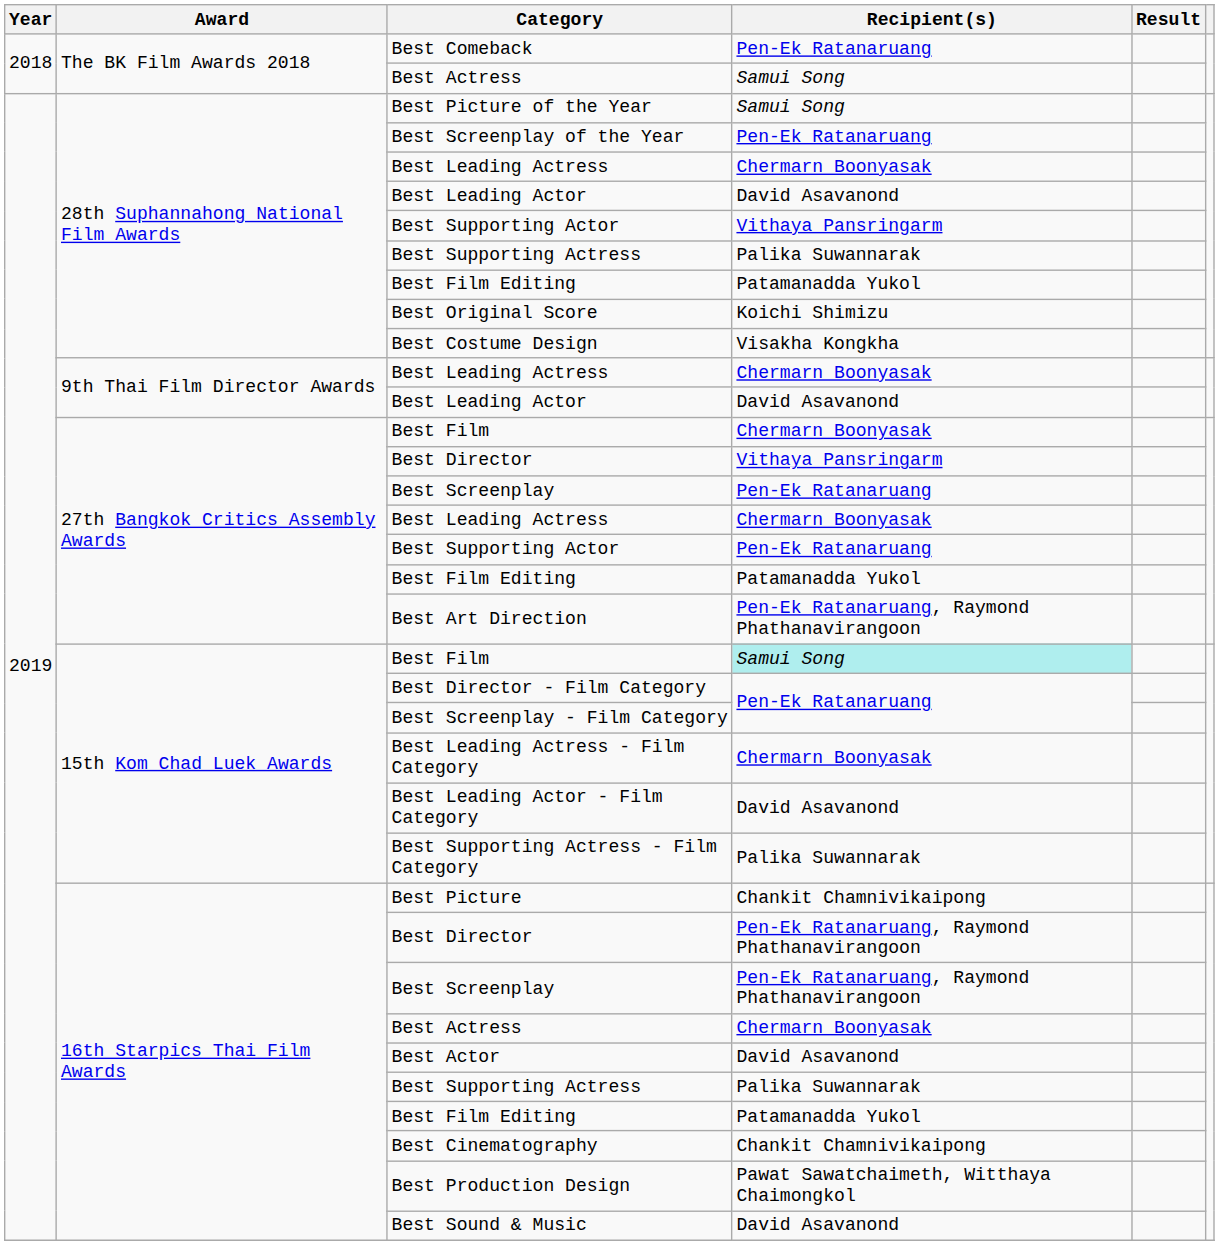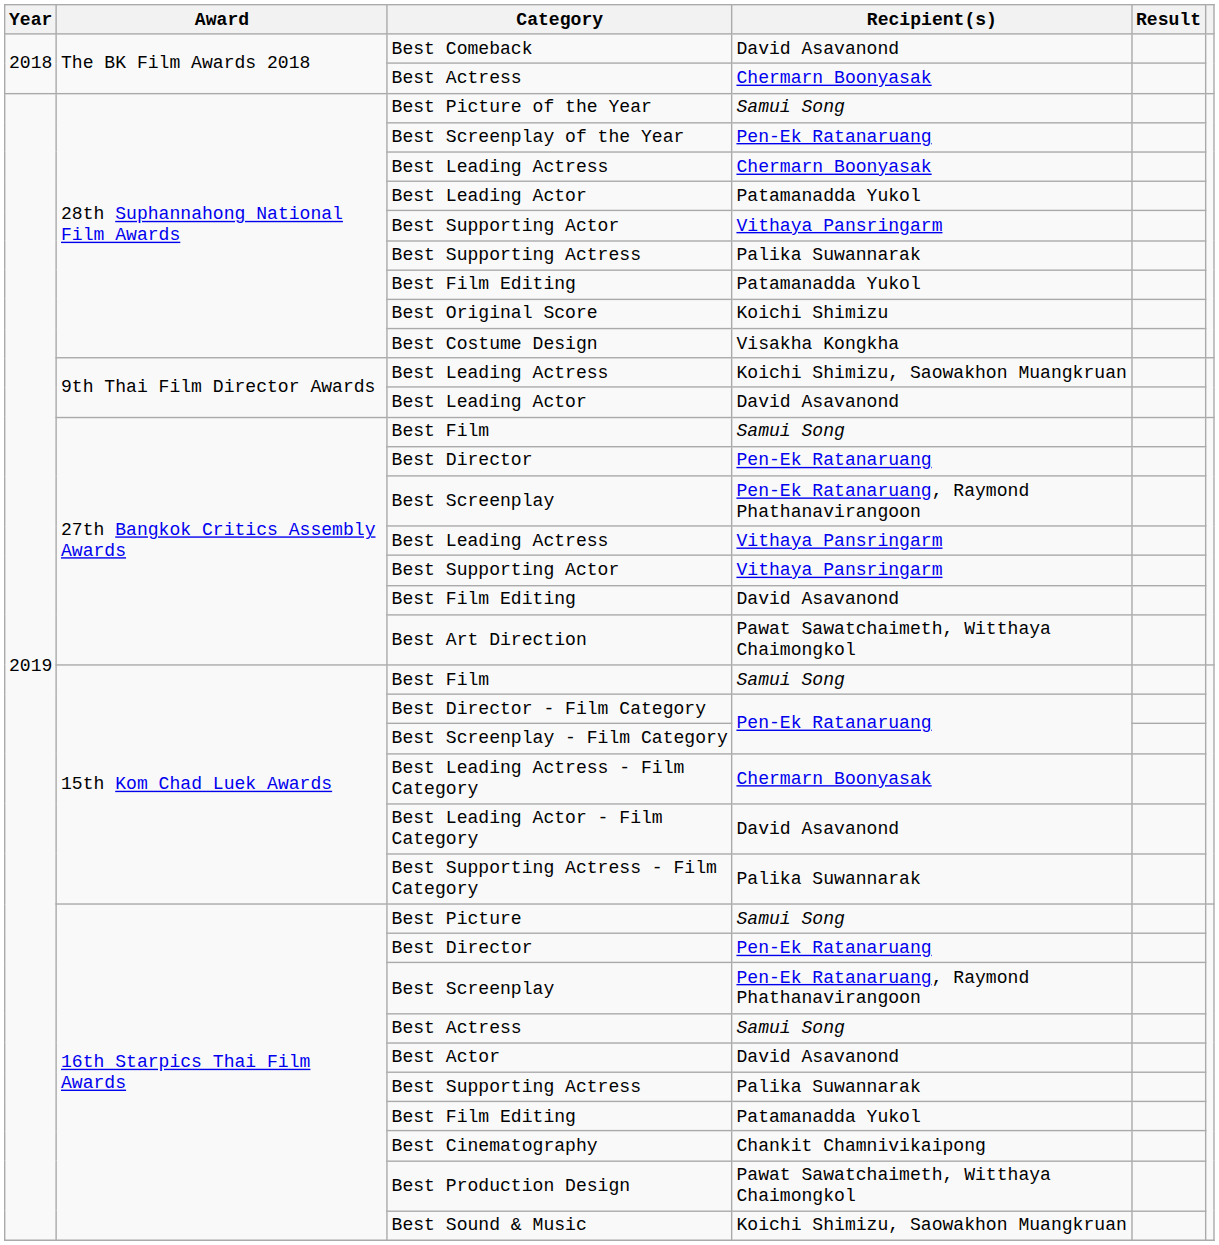 <table class="wikitable plainrowheaders sortable">
 <tr>
 <th scope="col">Year</th>
 <th scope="col">Award</th>
 <th scope="col">Category</th>
 <th scope="col">Recipient(s)</th>
 <th scope="col">Result</th>
 <th scope="col" class="unsortable"></th>
 </tr>
 <tr>
 <td rowspan="2">2018</td>
 <td scope="row" rowspan="2">The BK Film Awards 2018</td>
 <td>Best Comeback</td>
-<td rowspan="1"><a href='#'>Pen-Ek Ratanaruang</a></td>
+<td>David Asavanond</td>
 <td></td>
 <td rowspan="2"></td>
 </tr>
 <tr>
 <td>Best Actress</td>
-<td><em>Samui Song</em></td>
+<td><a href='#'>Chermarn Boonyasak</a></td>
 <td></td>
 </tr>
 <tr>
 <td rowspan="34">2019</td>
 <td scope="row" rowspan="9">28th <a href='#'>Suphannahong National Film Awards</a></td>
 <td>Best Picture of the Year</td>
 <td><em>Samui Song</em></td>
 <td></td>
 <td rowspan="9"></td>
 </tr>
 <tr>
 <td>Best Screenplay of the Year</td>
 <td rowspan="1"><a href='#'>Pen-Ek Ratanaruang</a></td>
 <td></td>
 </tr>
 <tr>
 <td>Best Leading Actress</td>
 <td><a href='#'>Chermarn Boonyasak</a></td>
 <td></td>
 </tr>
 <tr>
 <td>Best Leading Actor</td>
-<td>David Asavanond</td>
+<td>Patamanadda Yukol</td>
 <td></td>
 </tr>
 <tr>
 <td>Best Supporting Actor</td>
 <td><a href='#'>Vithaya Pansringarm</a></td>
 <td></td>
 </tr>
 <tr>
 <td>Best Supporting Actress</td>
 <td>Palika Suwannarak</td>
 <td></td>
 </tr>
 <tr>
 <td>Best Film Editing</td>
 <td>Patamanadda Yukol</td>
 <td></td>
 </tr>
 <tr>
 <td>Best Original Score</td>
 <td>Koichi Shimizu</td>
 <td></td>
 </tr>
 <tr>
 <td>Best Costume Design</td>
 <td>Visakha Kongkha</td>
 <td></td>
 </tr>
 <tr>
 <td scope="row" rowspan="2">9th Thai Film Director Awards</td>
 <td>Best Leading Actress</td>
-<td><a href='#'>Chermarn Boonyasak</a></td>
+<td>Koichi Shimizu, Saowakhon Muangkruan</td>
 <td></td>
 <td rowspan="2"></td>
 </tr>
 <tr>
 <td>Best Leading Actor</td>
 <td>David Asavanond</td>
 <td></td>
 </tr>
 <tr>
 <td scope="row" rowspan="7">27th <a href='#'>Bangkok Critics Assembly Awards</a></td>
 <td>Best Film</td>
-<td><a href='#'>Chermarn Boonyasak</a></td>
+<td><em>Samui Song</em></td>
 <td></td>
 <td rowspan="7"></td>
 </tr>
 <tr>
 <td>Best Director</td>
+<td rowspan="1"><a href='#'>Pen-Ek Ratanaruang</a></td>
+<td></td>
+</tr>
+<tr>
+<td>Best Screenplay</td>
+<td rowspan="1"><a href='#'>Pen-Ek Ratanaruang</a>, Raymond Phathanavirangoon</td>
+<td></td>
+</tr>
+<tr>
+<td>Best Leading Actress</td>
 <td><a href='#'>Vithaya Pansringarm</a></td>
 <td></td>
 </tr>
 <tr>
-<td>Best Screenplay</td>
-<td rowspan="1"><a href='#'>Pen-Ek Ratanaruang</a></td>
-<td></td>
-</tr>
-<tr>
-<td>Best Leading Actress</td>
-<td><a href='#'>Chermarn Boonyasak</a></td>
-<td></td>
-</tr>
-<tr>
 <td>Best Supporting Actor</td>
-<td rowspan="1"><a href='#'>Pen-Ek Ratanaruang</a></td>
+<td><a href='#'>Vithaya Pansringarm</a></td>
 <td></td>
 </tr>
 <tr>
 <td>Best Film Editing</td>
-<td>Patamanadda Yukol</td>
+<td>David Asavanond</td>
 <td></td>
 </tr>
 <tr>
 <td>Best Art Direction</td>
-<td rowspan="1"><a href='#'>Pen-Ek Ratanaruang</a>, Raymond Phathanavirangoon</td>
+<td>Pawat Sawatchaimeth, Witthaya Chaimongkol</td>
 <td></td>
 </tr>
 <tr>
 <td scope="row" rowspan="6">15th <a href='#'>Kom Chad Luek Awards</a></td>
 <td>Best Film</td>
-<td style="background: paleturquoise;"><em>Samui Song</em></td>
+<td><em>Samui Song</em></td>
 <td></td>
 <td rowspan="6"></td>
 </tr>
 <tr>
 <td>Best Director - Film Category</td>
 <td rowspan="2"><a href='#'>Pen-Ek Ratanaruang</a></td>
 <td></td>
 </tr>
 <tr>
 <td>Best Screenplay - Film Category</td>
 <td></td>
 </tr>
 <tr>
 <td>Best Leading Actress - Film Category</td>
 <td><a href='#'>Chermarn Boonyasak</a></td>
 <td></td>
 </tr>
 <tr>
 <td>Best Leading Actor - Film Category</td>
 <td>David Asavanond</td>
 <td></td>
 </tr>
 <tr>
 <td>Best Supporting Actress - Film Category</td>
 <td>Palika Suwannarak</td>
 <td></td>
 </tr>
 <tr>
 <td scope="row" rowspan="10"><a href='#'>16th Starpics Thai Film Awards</a></td>
 <td>Best Picture</td>
-<td>Chankit Chamnivikaipong</td>
+<td><em>Samui Song</em></td>
 <td></td>
 <td rowspan="10"></td>
 </tr>
 <tr>
 <td>Best Director</td>
-<td rowspan="1"><a href='#'>Pen-Ek Ratanaruang</a>, Raymond Phathanavirangoon</td>
+<td rowspan="1"><a href='#'>Pen-Ek Ratanaruang</a></td>
 <td></td>
 </tr>
 <tr>
 <td>Best Screenplay</td>
 <td rowspan="1"><a href='#'>Pen-Ek Ratanaruang</a>, Raymond Phathanavirangoon</td>
 <td></td>
 </tr>
 <tr>
 <td>Best Actress</td>
-<td><a href='#'>Chermarn Boonyasak</a></td>
+<td><em>Samui Song</em></td>
 <td></td>
 </tr>
 <tr>
 <td>Best Actor</td>
 <td>David Asavanond</td>
 <td></td>
 </tr>
 <tr>
 <td>Best Supporting Actress</td>
 <td>Palika Suwannarak</td>
 <td></td>
 </tr>
 <tr>
 <td>Best Film Editing</td>
 <td>Patamanadda Yukol</td>
 <td></td>
 </tr>
 <tr>
 <td>Best Cinematography</td>
 <td>Chankit Chamnivikaipong</td>
 <td></td>
 </tr>
 <tr>
 <td>Best Production Design</td>
 <td>Pawat Sawatchaimeth, Witthaya Chaimongkol</td>
 <td></td>
 </tr>
 <tr>
 <td>Best Sound & Music</td>
-<td>David Asavanond</td>
+<td>Koichi Shimizu, Saowakhon Muangkruan</td>
 <td></td>
 </tr>
 <tr>
 </tr>
 </table>
